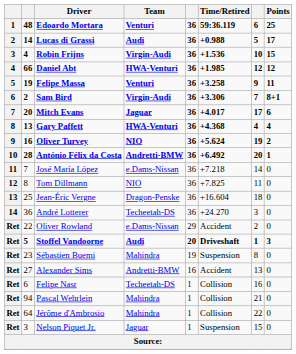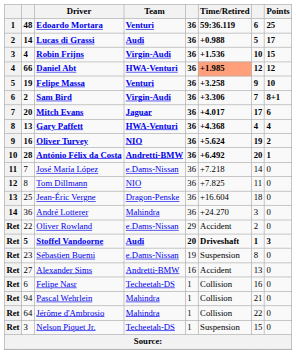 <table class="wikitable" style="font-size: 85%">
 <tr>
 <th scope="col"></th>
 <th scope="col"></th>
 <th scope="col">Driver</th>
 <th scope="col">Team</th>
 <th scope="col"></th>
 <th scope="col">Time/Retired</th>
 <th scope="col"></th>
 <th scope="col">Points</th>
 </tr>
 <tr>
 <th scope="row">1</th>
 <td><strong>48</strong></td>
 <td><strong> <a href='#'>Edoardo Mortara</a></strong></td>
 <td><strong><a href='#'>Venturi</a></strong></td>
 <td><strong>36</strong></td>
 <td><strong>59:36.119</strong></td>
 <td><strong>6</strong></td>
 <td><strong>25</strong></td>
 </tr>
 <tr>
 <th scope="row">2</th>
 <td><strong>14</strong></td>
 <td><strong> <a href='#'>Lucas di Grassi</a></strong></td>
 <td><strong><a href='#'>Audi</a></strong></td>
 <td><strong>36</strong></td>
 <td><strong>+0.988</strong></td>
 <td><strong>5</strong></td>
 <td><strong>17</strong></td>
 </tr>
 <tr>
 <th scope="row">3</th>
 <td><strong>4</strong></td>
 <td><strong> <a href='#'>Robin Frijns</a></strong></td>
 <td><strong><a href='#'>Virgin-Audi</a></strong></td>
 <td><strong>36</strong></td>
 <td><strong>+1.536</strong></td>
 <td><strong>10</strong></td>
 <td><strong>15</strong></td>
 </tr>
 <tr>
 <th scope="row">4</th>
 <td><strong>66</strong></td>
 <td><strong> <a href='#'>Daniel Abt</a></strong></td>
 <td><strong><a href='#'>HWA-Venturi</a></strong></td>
 <td><strong>36</strong></td>
-<td><strong>+1.985</strong></td>
+<td style="background: lightsalmon;"><strong>+1.985</strong></td>
 <td><strong>12</strong></td>
 <td><strong>12</strong></td>
 </tr>
 <tr>
 <th scope="row">5</th>
 <td><strong>19</strong></td>
 <td><strong> <a href='#'>Felipe Massa</a></strong></td>
 <td><strong><a href='#'>Venturi</a></strong></td>
 <td><strong>36</strong></td>
 <td><strong>+3.258</strong></td>
 <td><strong>9</strong></td>
-<td><strong>11</strong></td>
+<td><strong>10</strong></td>
 </tr>
 <tr>
 <th scope="row">6</th>
 <td><strong>2</strong></td>
 <td><strong> <a href='#'>Sam Bird</a></strong></td>
 <td><strong><a href='#'>Virgin-Audi</a></strong></td>
 <td><strong>36</strong></td>
 <td><strong>+3.306</strong></td>
 <td><strong>7</strong></td>
 <td><strong>8+1</strong></td>
 </tr>
 <tr>
 <th scope="row">7</th>
 <td><strong>20</strong></td>
 <td><strong> <a href='#'>Mitch Evans</a></strong></td>
 <td><strong><a href='#'>Jaguar</a></strong></td>
 <td><strong>36</strong></td>
 <td><strong>+4.017</strong></td>
 <td><strong>17</strong></td>
 <td><strong>6</strong></td>
 </tr>
 <tr>
 <th scope="row">8</th>
 <td><strong>13</strong></td>
 <td><strong> <a href='#'>Gary Paffett</a></strong></td>
 <td><strong><a href='#'>HWA-Venturi</a></strong></td>
 <td><strong>36</strong></td>
 <td><strong>+4.368</strong></td>
 <td><strong>4</strong></td>
 <td><strong>4</strong></td>
 </tr>
 <tr>
 <th scope="row">9</th>
 <td><strong>16</strong></td>
 <td><strong> <a href='#'>Oliver Turvey</a></strong></td>
 <td><strong><a href='#'>NIO</a></strong></td>
 <td><strong>36</strong></td>
 <td><strong>+5.624</strong></td>
 <td><strong>19</strong></td>
 <td><strong>2</strong></td>
 </tr>
 <tr>
 <th>10</th>
 <td><strong>28</strong></td>
 <td><strong> <a href='#'>António Félix da Costa</a></strong></td>
 <td><strong><a href='#'>Andretti-BMW</a></strong></td>
 <td><strong>36</strong></td>
 <td><strong>+6.492</strong></td>
 <td><strong>20</strong></td>
 <td><strong>1</strong></td>
 </tr>
 <tr>
 <th scope="row">11</th>
 <td>7</td>
 <td> <a href='#'>José María López</a></td>
 <td><a href='#'>e.Dams-Nissan</a></td>
 <td>36</td>
 <td>+7.218</td>
 <td>14</td>
 <td>0</td>
 </tr>
 <tr>
 <th scope="row">12</th>
 <td>8</td>
 <td> <a href='#'>Tom Dillmann</a></td>
 <td><a href='#'>NIO</a></td>
 <td>36</td>
 <td>+7.825</td>
 <td>11</td>
 <td>0</td>
 </tr>
 <tr>
 <th scope="row">13</th>
 <td>25</td>
 <td> <a href='#'>Jean-Éric Vergne</a></td>
 <td><a href='#'>Dragon-Penske</a></td>
 <td>36</td>
 <td>+16.604</td>
 <td>18</td>
 <td>0</td>
 </tr>
 <tr>
 <th scope="row">14</th>
 <td>36</td>
 <td> <a href='#'>André Lotterer</a></td>
-<td><a href='#'>Techeetah-DS</a></td>
+<td><a href='#'>Mahindra</a></td>
 <td>36</td>
 <td>+24.270</td>
 <td>3</td>
 <td>0</td>
 </tr>
 <tr>
 <th scope="row">Ret</th>
 <td>22</td>
 <td> <a href='#'>Oliver Rowland</a></td>
 <td><a href='#'>e.Dams-Nissan</a></td>
 <td>29</td>
 <td>Accident</td>
 <td>2</td>
 <td>0</td>
 </tr>
 <tr>
 <th scope="row">Ret</th>
 <td><strong>5</strong></td>
 <td><strong> <a href='#'>Stoffel Vandoorne</a></strong></td>
 <td><strong><a href='#'>Audi</a></strong></td>
 <td><strong>20</strong></td>
 <td><strong>Driveshaft</strong></td>
 <td><strong>1</strong></td>
 <td><strong>3</strong></td>
 </tr>
 <tr>
 <th scope="row">Ret</th>
 <td>23</td>
 <td> <a href='#'>Sébastien Buemi</a></td>
-<td><a href='#'>Mahindra</a></td>
+<td><a href='#'>e.Dams-Nissan</a></td>
 <td>19</td>
 <td>Suspension</td>
 <td>8</td>
 <td>0</td>
 </tr>
 <tr>
 <th scope="row">Ret</th>
 <td>27</td>
 <td> <a href='#'>Alexander Sims</a></td>
 <td><a href='#'>Andretti-BMW</a></td>
 <td>16</td>
 <td>Accident</td>
 <td>13</td>
 <td>0</td>
 </tr>
 <tr>
 <th scope="row">Ret</th>
 <td>6</td>
 <td> <a href='#'>Felipe Nasr</a></td>
 <td><a href='#'>Techeetah-DS</a></td>
 <td>1</td>
 <td>Collision</td>
 <td>16</td>
 <td>0</td>
 </tr>
 <tr>
 <th scope="row">Ret</th>
 <td>94</td>
 <td> <a href='#'>Pascal Wehrlein</a></td>
 <td><a href='#'>Mahindra</a></td>
 <td>1</td>
 <td>Collision</td>
 <td>21</td>
 <td>0</td>
 </tr>
 <tr>
 <th scope="row">Ret</th>
 <td>64</td>
 <td> <a href='#'>Jérôme d'Ambrosio</a></td>
 <td><a href='#'>Mahindra</a></td>
 <td>1</td>
 <td>Collision</td>
 <td>22</td>
 <td>0</td>
 </tr>
 <tr>
 <th scope="row">Ret</th>
 <td>3</td>
 <td> <a href='#'>Nelson Piquet Jr.</a></td>
-<td><a href='#'>Jaguar</a></td>
+<td><a href='#'>Techeetah-DS</a></td>
 <td>1</td>
 <td>Suspension</td>
 <td>15</td>
 <td>0</td>
 </tr>
 <tr>
 <th colspan="8">Source: </th>
 </tr>
 <tr>
 </tr>
 </table>
